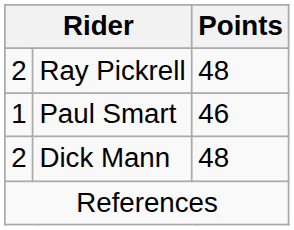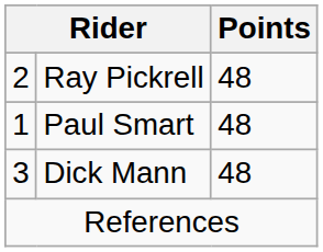 <table class="wikitable  floatright">
 <tr>
 <th colspan=2>Rider</th>
 <th>Points</th>
 </tr>
 <tr>
 <td>2</td>
 <td>Ray Pickrell</td>
 <td>48</td>
 </tr>
 <tr>
 <td>1</td>
 <td>Paul Smart</td>
-<td>46</td>
+<td>48</td>
 </tr>
 <tr>
-<td>2</td>
+<td>3</td>
 <td>Dick Mann</td>
 <td>48</td>
 </tr>
 <tr>
 <td colspan=3 align="center">References</td>
 </tr>
 </table>
